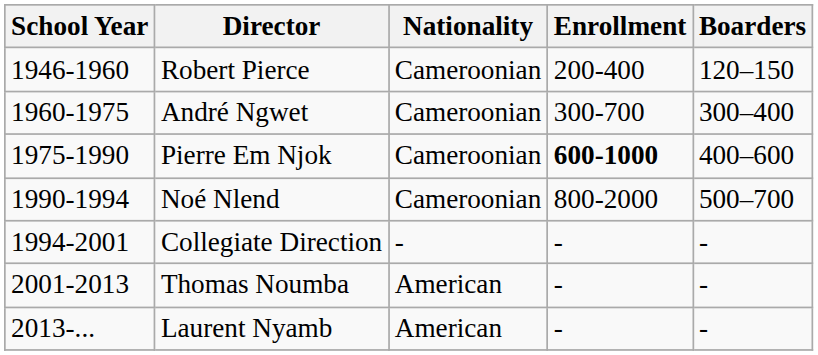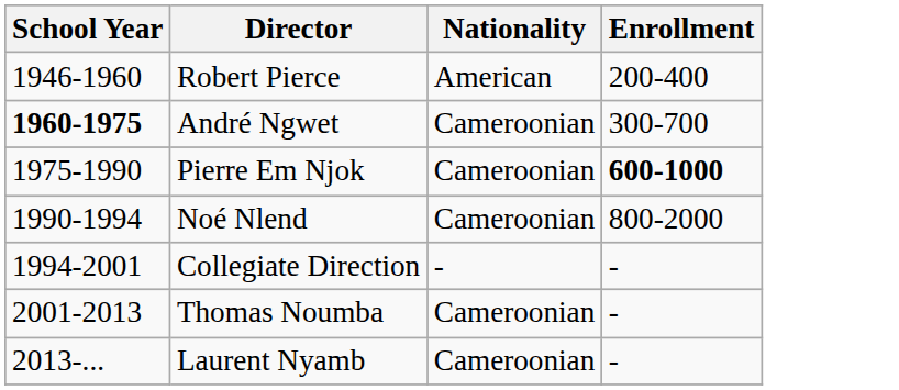 <table class="wikitable">
 <tr>
 <th>School Year</th>
 <th>Director</th>
 <th>Nationality</th>
 <th>Enrollment</th>
-<th>Boarders</th>
 </tr>
 <tr>
 <td>1946-1960</td>
 <td>Robert Pierce</td>
-<td>Cameroonian</td>
+<td>American</td>
 <td>200-400</td>
-<td>120–150</td>
 </tr>
 <tr>
-<td>1960-1975</td>
+<td><strong>1960-1975</strong></td>
 <td>André Ngwet</td>
 <td>Cameroonian</td>
 <td>300-700</td>
-<td>300–400</td>
 </tr>
 <tr>
 <td>1975-1990</td>
 <td>Pierre Em Njok</td>
 <td>Cameroonian</td>
 <td><strong>600-1000</strong></td>
-<td>400–600</td>
 </tr>
 <tr>
 <td>1990-1994</td>
 <td>Noé Nlend</td>
 <td>Cameroonian</td>
 <td>800-2000</td>
-<td>500–700</td>
 </tr>
 <tr>
 <td>1994-2001</td>
 <td>Collegiate Direction</td>
 <td>-</td>
 <td>-</td>
-<td>-</td>
 </tr>
 <tr>
 <td>2001-2013</td>
 <td>Thomas Noumba</td>
-<td>American</td>
-<td>-</td>
+<td>Cameroonian</td>
 <td>-</td>
 </tr>
 <tr>
 <td>2013-...</td>
 <td>Laurent Nyamb</td>
-<td>American</td>
-<td>-</td>
+<td>Cameroonian</td>
 <td>-</td>
 </tr>
 </table>
